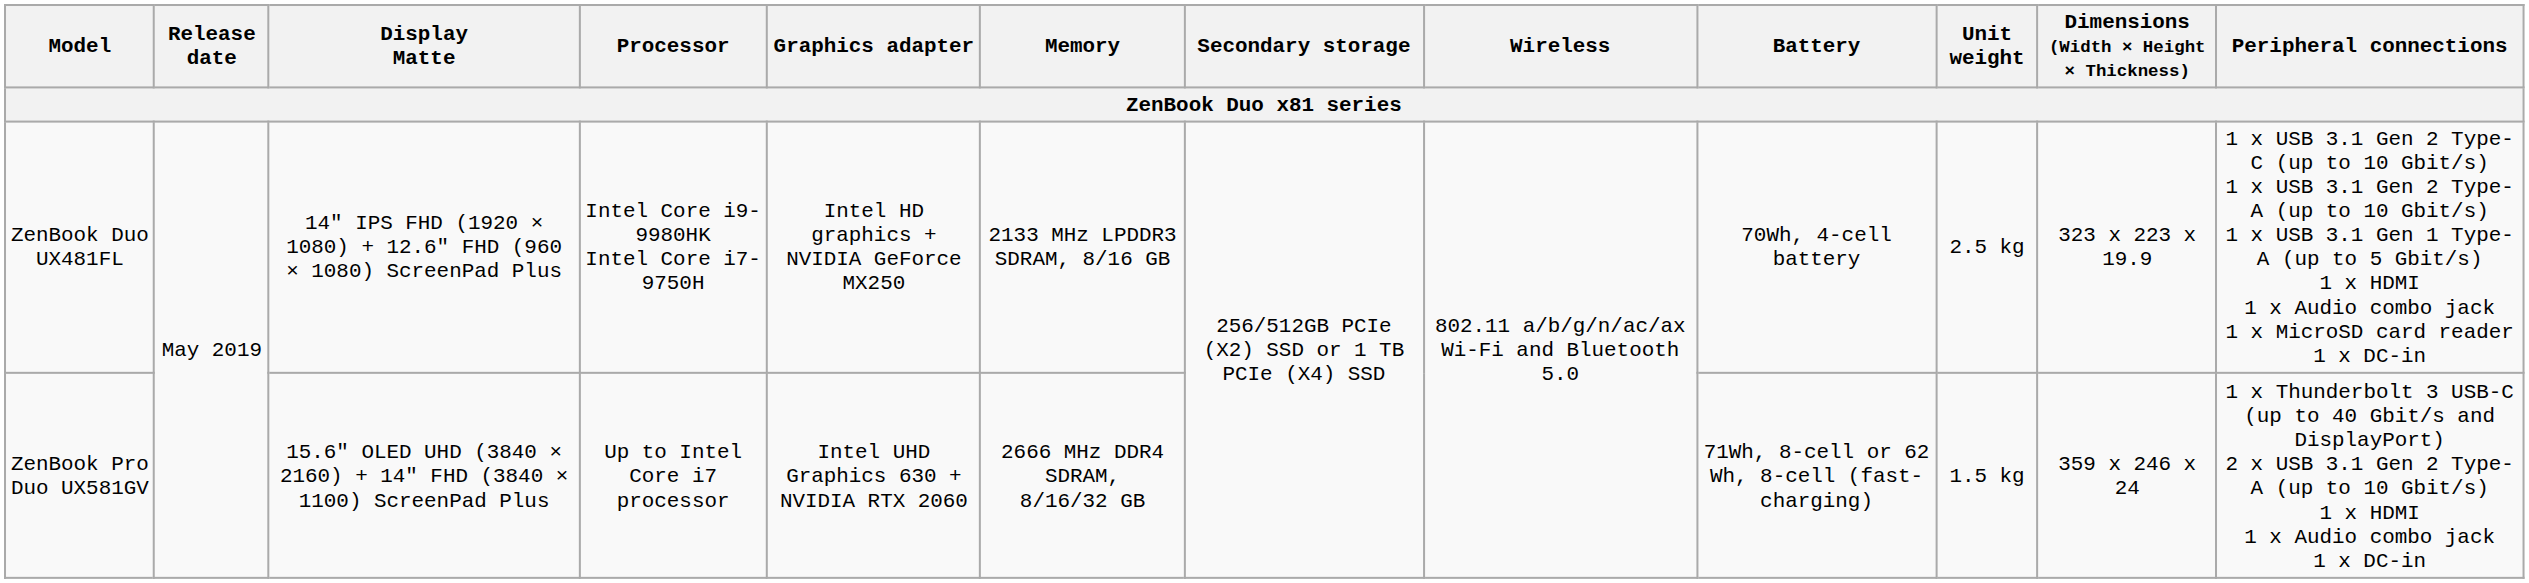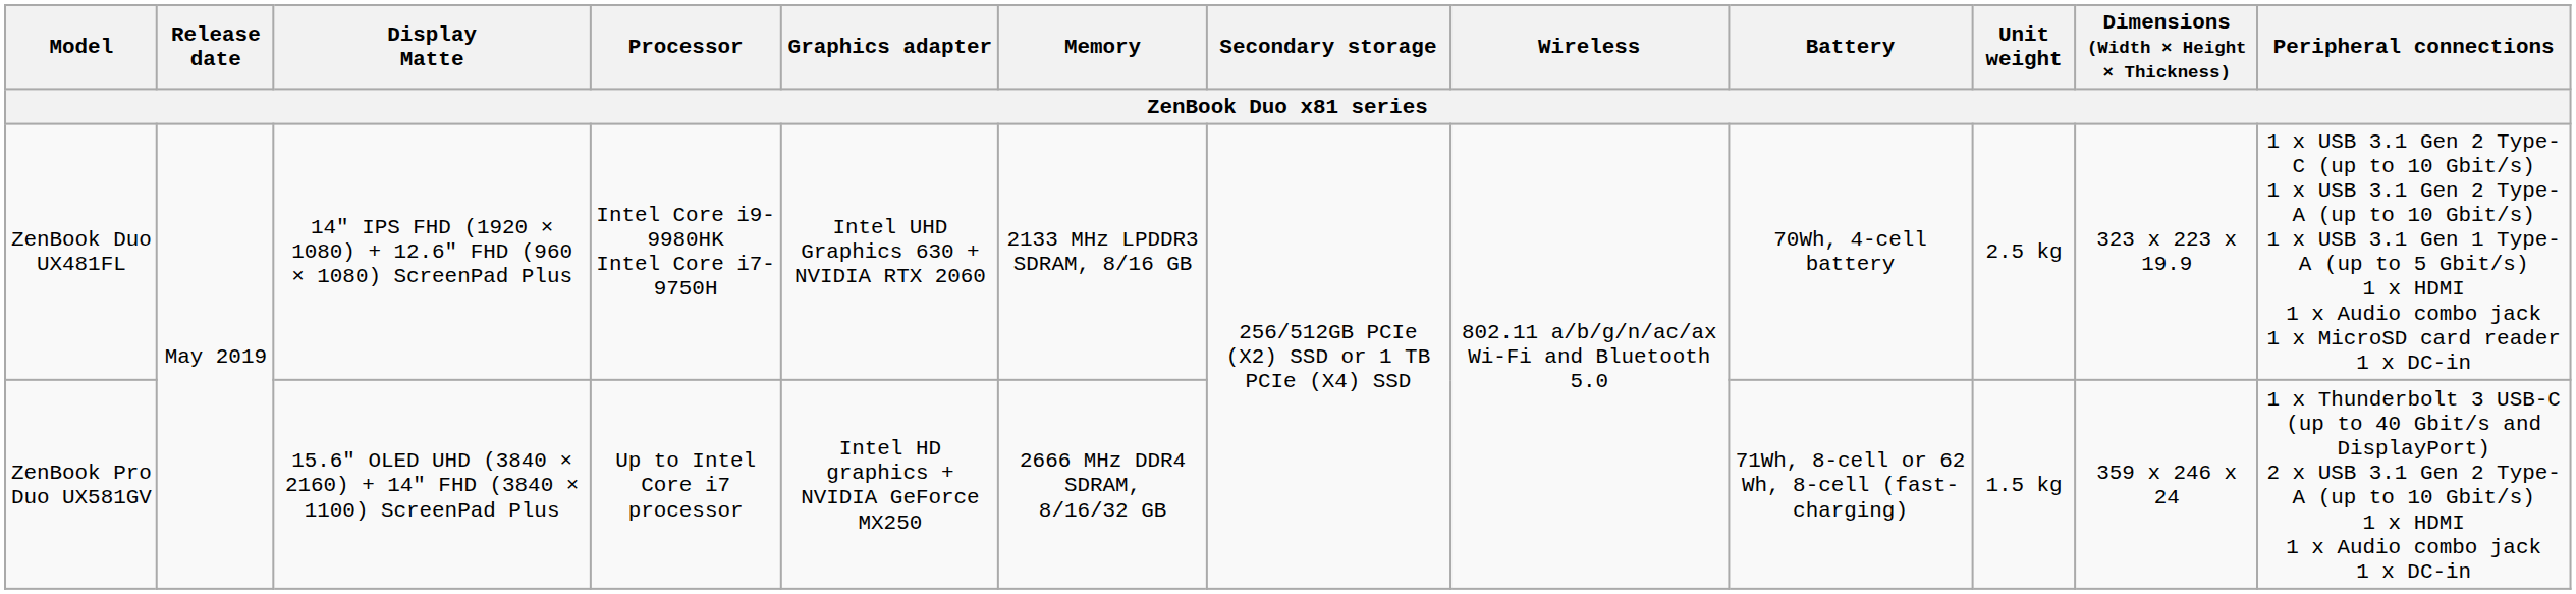 <table class="wikitable mw-collapsible mw-collapsed" style="font-size: 80%; text-align: center; min-width: 80%;">
 <tr>
 <th>Model</th>
 <th>Release date</th>
 <th>Display<br>Matte</th>
 <th>Processor</th>
 <th>Graphics adapter</th>
 <th>Memory</th>
 <th>Secondary storage</th>
 <th>Wireless</th>
 <th>Battery</th>
 <th>Unit weight</th>
 <th>Dimensions<br><small>(Width × Height × Thickness)</small></th>
 <th>Peripheral connections</th>
 </tr>
 <tr>
 <th colspan="12">ZenBook Duo x81 series</th>
 </tr>
 <tr>
 <td>ZenBook Duo UX481FL</td>
 <td rowspan="2">May 2019</td>
 <td>14" IPS FHD (1920 × 1080) + 12.6" FHD (960 × 1080) ScreenPad Plus</td>
 <td>Intel Core i9-9980HK<br>Intel Core i7-9750H</td>
-<td>Intel HD graphics + NVIDIA GeForce MX250</td>
+<td>Intel UHD Graphics 630 + NVIDIA RTX 2060</td>
 <td>2133 MHz LPDDR3 SDRAM, 8/16 GB</td>
 <td rowspan="2">256/512GB PCIe (X2) SSD or 1 TB PCIe (X4) SSD</td>
 <td rowspan="2">802.11 a/b/g/n/ac/ax Wi-Fi and Bluetooth 5.0</td>
 <td>70Wh, 4-cell battery</td>
 <td>2.5 kg</td>
 <td>323 x 223 x 19.9</td>
 <td>1 x USB 3.1 Gen 2 Type-C (up to 10 Gbit/s)<br>1 x USB 3.1 Gen 2 Type-A (up to 10 Gbit/s)<br>1 x USB 3.1 Gen 1 Type-A (up to 5 Gbit/s)<br>1 x HDMI<br>1 x Audio combo jack<br>1 x MicroSD card reader<br>1 x DC-in</td>
 </tr>
 <tr>
 <td>ZenBook Pro Duo UX581GV</td>
 <td>15.6" OLED UHD (3840 × 2160) + 14" FHD (3840 × 1100) ScreenPad Plus</td>
 <td>Up to Intel Core i7 processor</td>
-<td>Intel UHD Graphics 630 + NVIDIA RTX 2060</td>
+<td>Intel HD graphics + NVIDIA GeForce MX250</td>
 <td>2666 MHz DDR4 SDRAM, 8/16/32 GB</td>
 <td>71Wh, 8-cell or 62 Wh, 8-cell (fast-charging)</td>
 <td>1.5 kg</td>
 <td>359 x 246 x 24</td>
 <td>1 x Thunderbolt  3 USB-C (up to 40 Gbit/s and DisplayPort)<br>2 x USB 3.1 Gen 2 Type-A (up to 10 Gbit/s)<br>1 x HDMI<br>1 x Audio combo jack<br>1 x DC-in</td>
 </tr>
 </table>
